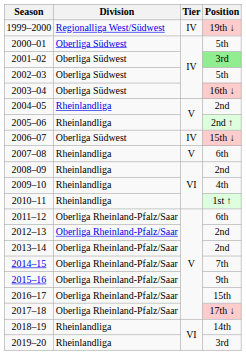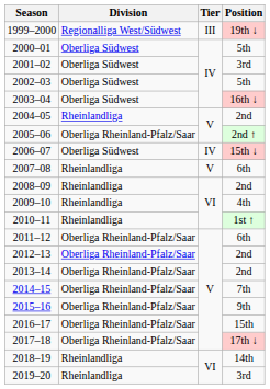 <table class="wikitable">
 <tr>
 <th>Season</th>
 <th>Division</th>
 <th>Tier</th>
 <th>Position</th>
 </tr>
 <tr align="center">
 <td>1999–2000</td>
 <td align="left"><a href='#'>Regionalliga West/Südwest</a></td>
-<td>IV</td>
+<td>III</td>
 <td style="background:#ffcccc">19th ↓</td>
 </tr>
 <tr align="center">
 <td>2000–01</td>
 <td align="left"><a href='#'>Oberliga Südwest</a></td>
 <td rowspan=4>IV</td>
 <td>5th</td>
 </tr>
 <tr align="center">
 <td>2001–02</td>
 <td align="left">Oberliga Südwest</td>
-<td style="background: lightgreen;">3rd</td>
+<td>3rd</td>
 </tr>
 <tr align="center">
 <td>2002–03</td>
 <td align="left">Oberliga Südwest</td>
 <td>5th</td>
 </tr>
 <tr align="center">
 <td>2003–04</td>
 <td align="left">Oberliga Südwest</td>
 <td style="background:#ffcccc">16th ↓</td>
 </tr>
 <tr align="center">
 <td>2004–05</td>
 <td align="left"><a href='#'>Rheinlandliga</a></td>
 <td rowspan=2>V</td>
 <td>2nd</td>
 </tr>
 <tr align="center">
 <td>2005–06</td>
-<td align="left">Rheinlandliga</td>
+<td align="left">Oberliga Rheinland-Pfalz/Saar</td>
 <td style="background:#ddffdd">2nd ↑</td>
 </tr>
 <tr align="center">
 <td>2006–07</td>
 <td align="left">Oberliga Südwest</td>
 <td>IV</td>
 <td style="background:#ffcccc">15th ↓</td>
 </tr>
 <tr align="center">
 <td>2007–08</td>
 <td align="left">Rheinlandliga</td>
 <td>V</td>
 <td>6th</td>
 </tr>
 <tr align="center">
 <td>2008–09</td>
 <td align="left">Rheinlandliga</td>
 <td rowspan=3>VI</td>
 <td>2nd</td>
 </tr>
 <tr align="center">
 <td>2009–10</td>
 <td align="left">Rheinlandliga</td>
 <td>4th</td>
 </tr>
 <tr align="center">
 <td>2010–11</td>
 <td align="left">Rheinlandliga</td>
 <td style="background:#ddffdd">1st ↑</td>
 </tr>
 <tr align="center">
 <td>2011–12</td>
 <td align="left">Oberliga Rheinland-Pfalz/Saar</td>
 <td rowspan=7>V</td>
 <td>6th</td>
 </tr>
 <tr align="center">
 <td>2012–13</td>
 <td align="left"><a href='#'>Oberliga Rheinland-Pfalz/Saar</a></td>
 <td>2nd</td>
 </tr>
 <tr align="center">
 <td>2013–14</td>
 <td align="left">Oberliga Rheinland-Pfalz/Saar</td>
 <td>2nd</td>
 </tr>
 <tr align="center">
 <td><a href='#'>2014–15</a></td>
 <td align="left">Oberliga Rheinland-Pfalz/Saar</td>
 <td>7th</td>
 </tr>
 <tr align="center">
 <td><a href='#'>2015–16</a></td>
 <td align="left">Oberliga Rheinland-Pfalz/Saar</td>
 <td>9th</td>
 </tr>
 <tr align="center">
 <td>2016–17</td>
 <td align="left">Oberliga Rheinland-Pfalz/Saar</td>
 <td>15th</td>
 </tr>
 <tr align="center">
 <td>2017–18</td>
 <td align="left">Oberliga Rheinland-Pfalz/Saar</td>
 <td style="background:#ffcccc">17th ↓</td>
 </tr>
 <tr align="center">
 <td>2018–19</td>
 <td align="left">Rheinlandliga</td>
 <td rowspan=2>VI</td>
 <td>14th</td>
 </tr>
 <tr align="center">
 <td>2019–20</td>
 <td align="left">Rheinlandliga</td>
 <td>3rd</td>
 </tr>
 </table>
